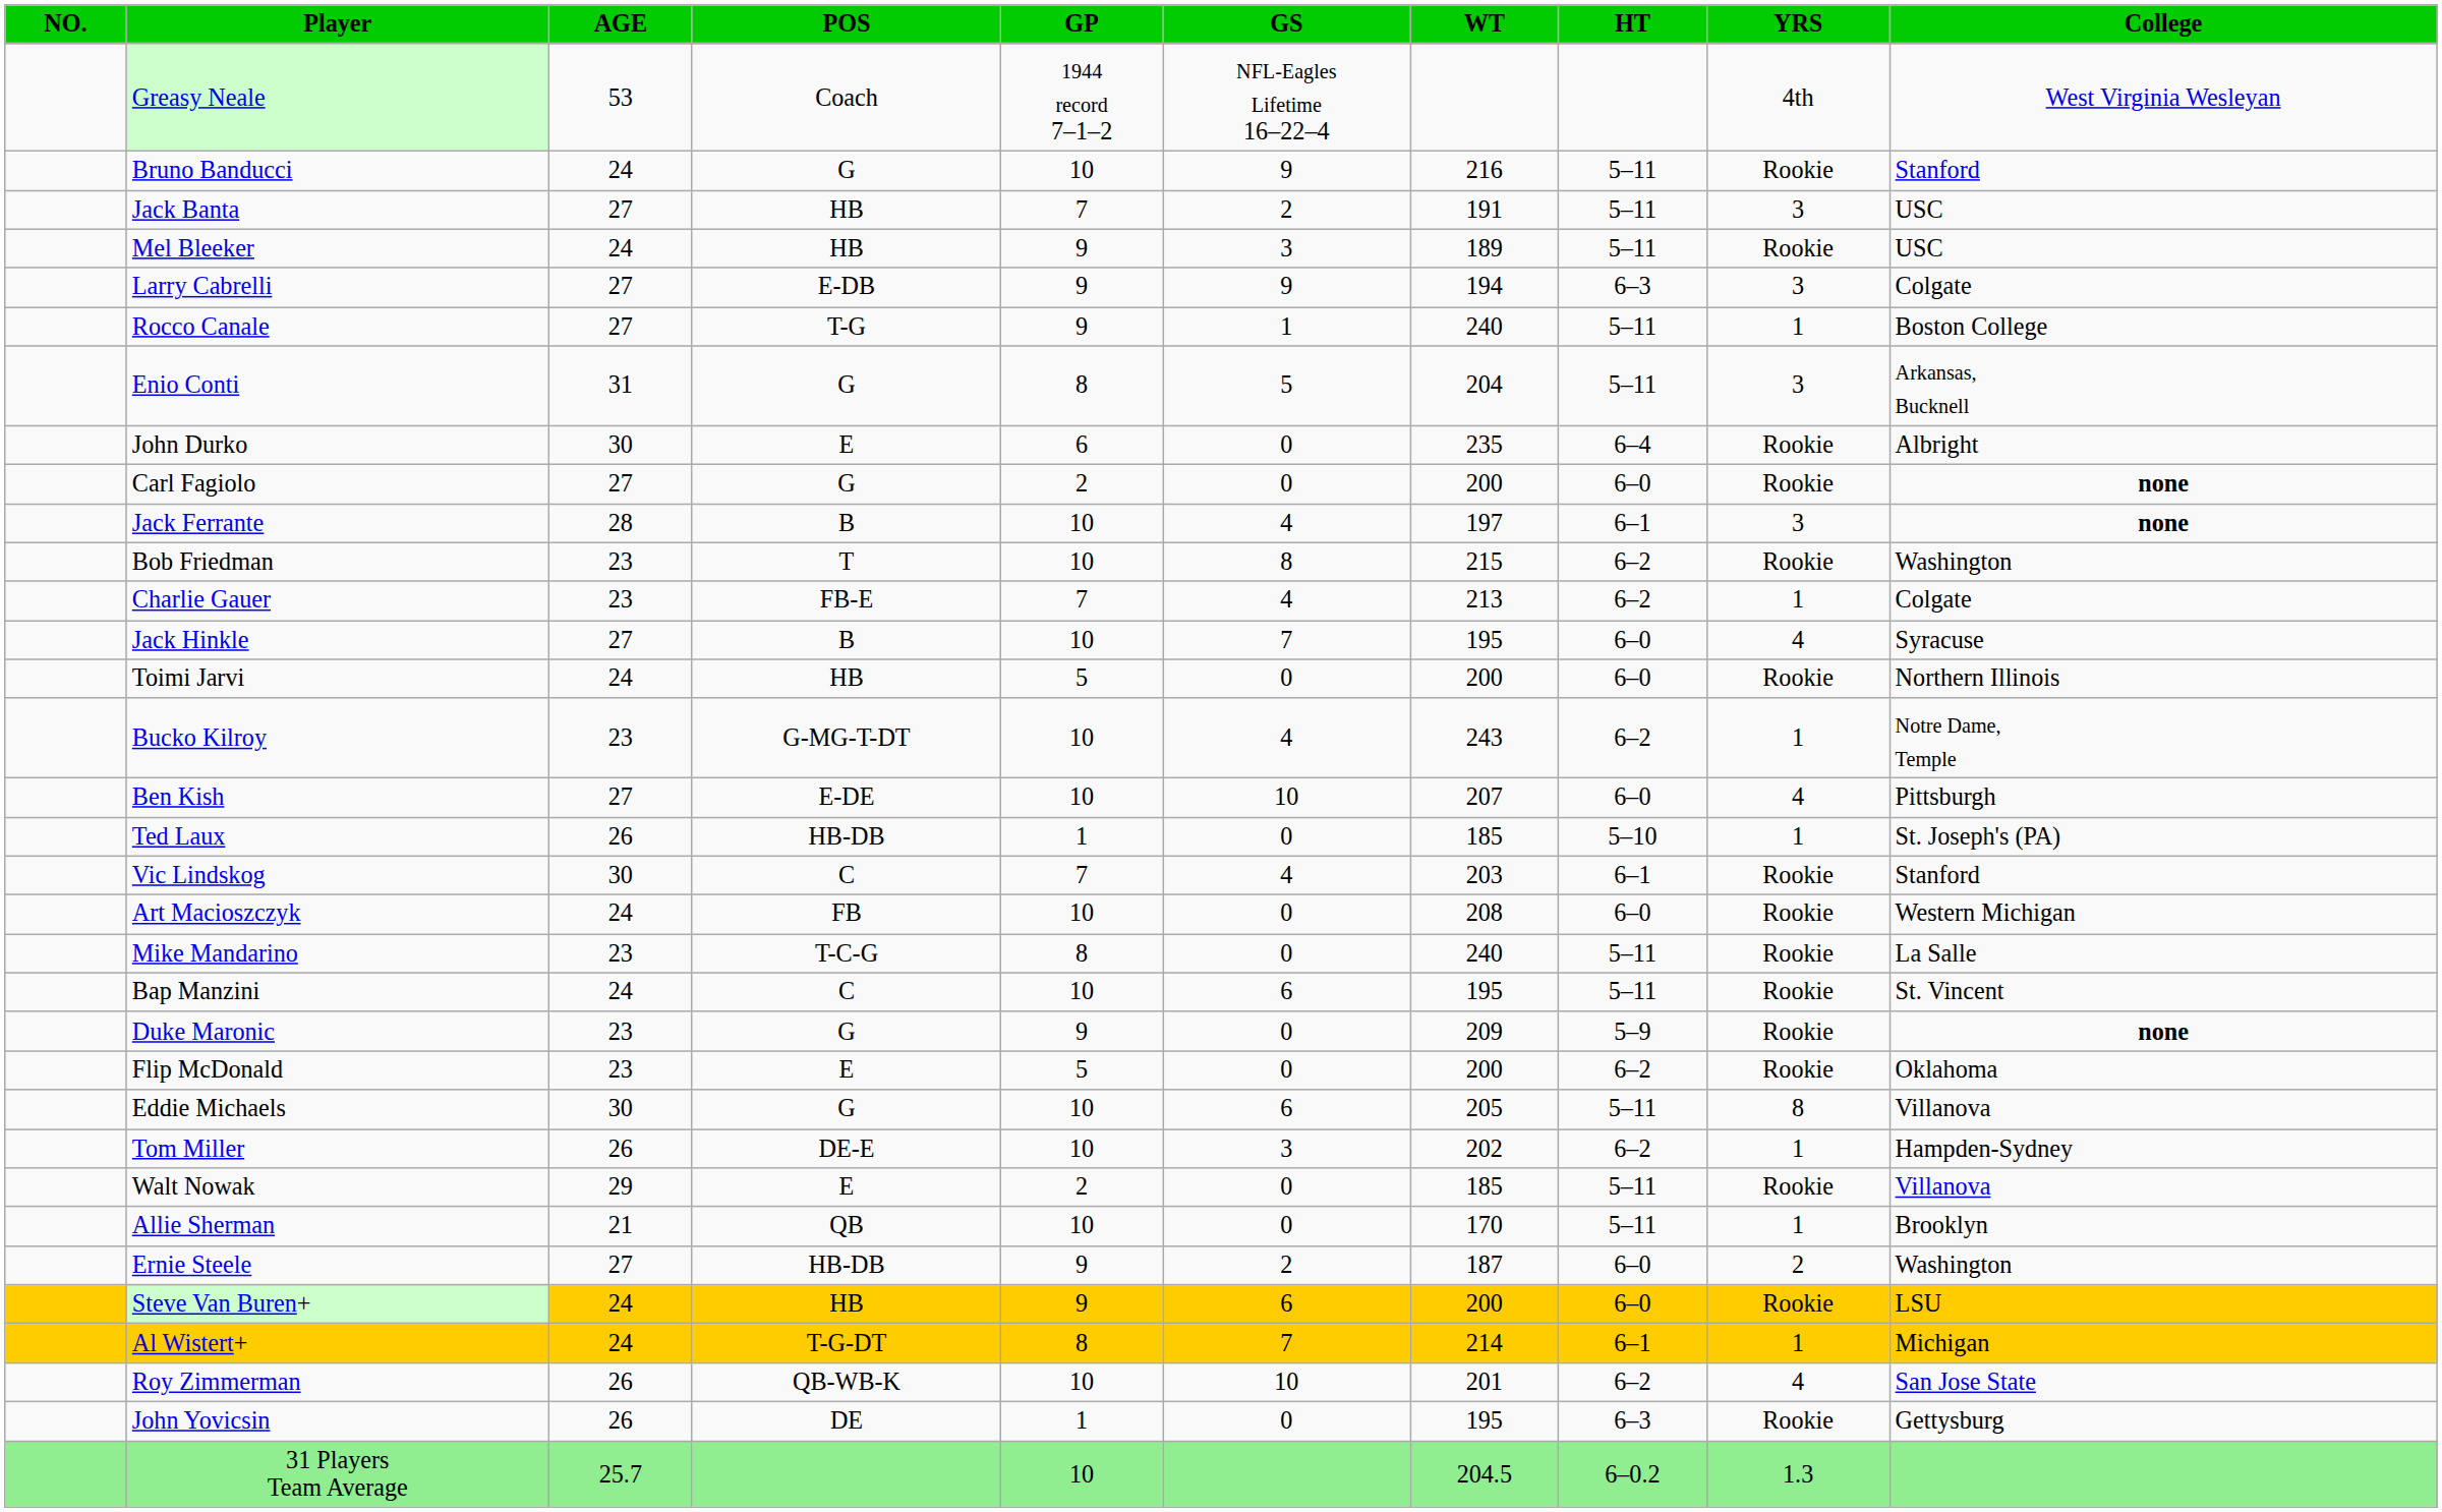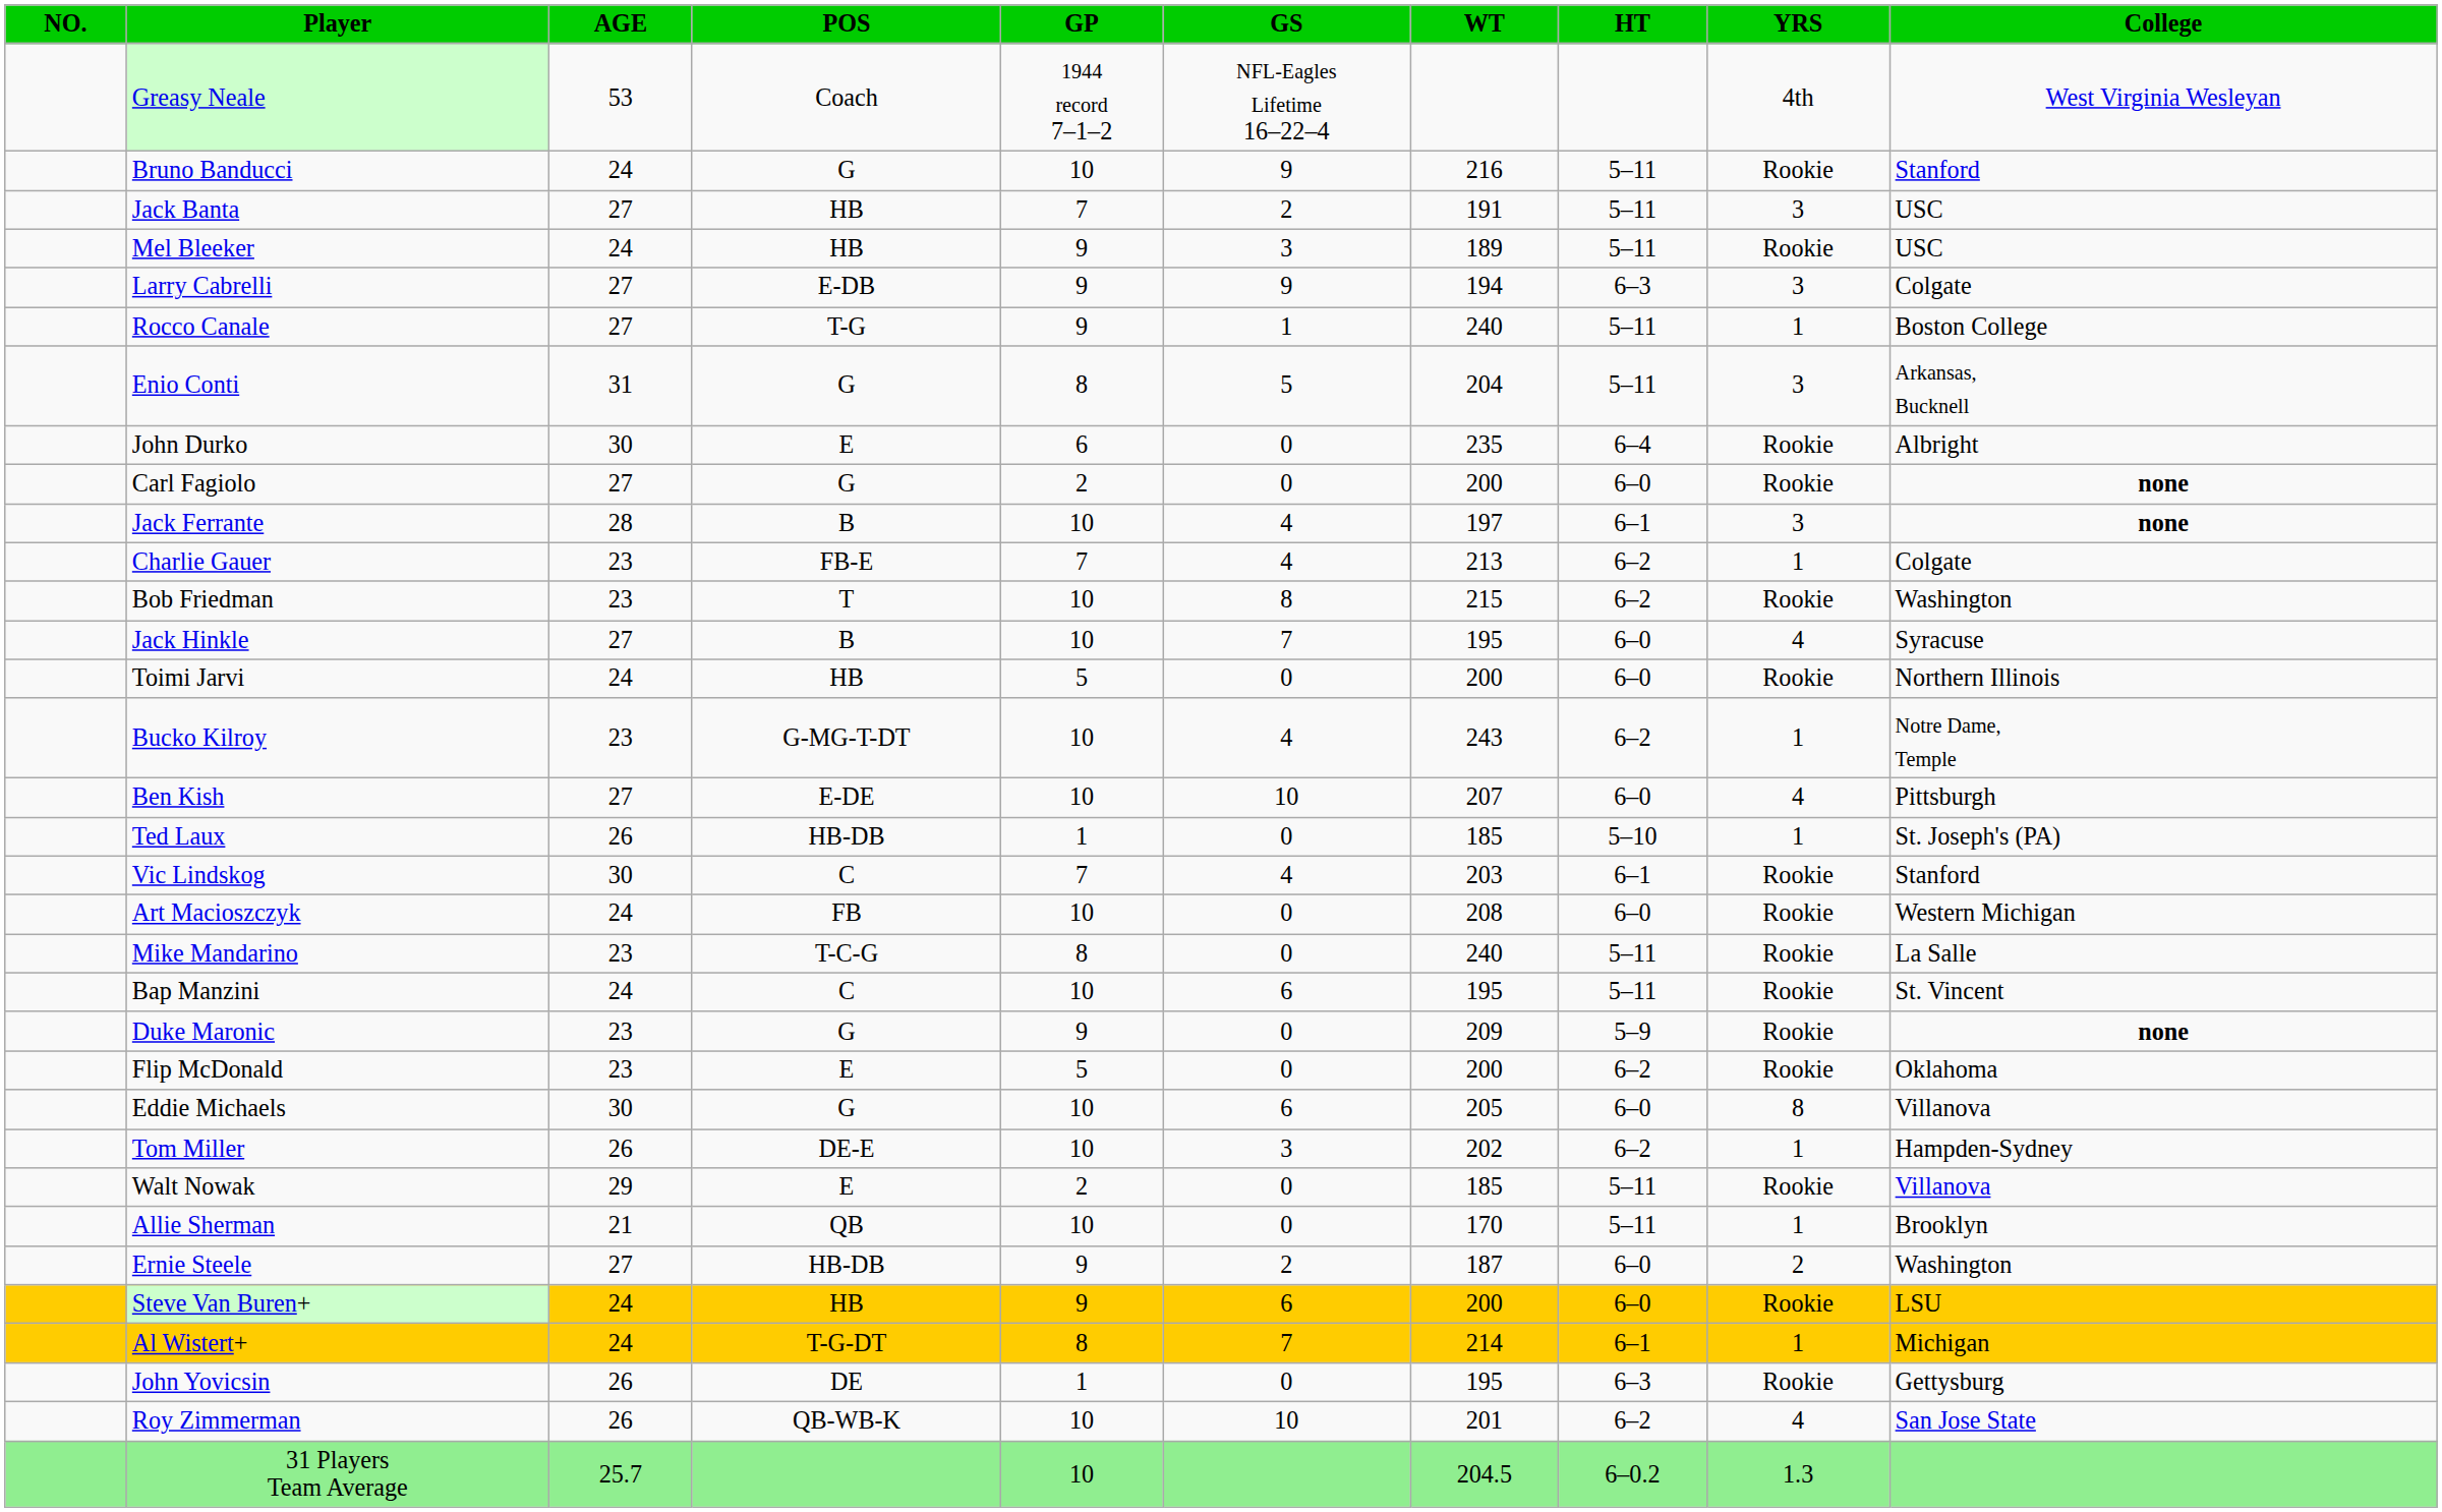 <table class="wikitable sortable sortable" style="width:100%">
 <tr>
 <th style="background:#00cc00;" width=5%>NO.</th>
 <th !width=20% style="background:#00cc00;">Player</th>
 <th !width=4% style="background:#00cc00;">AGE</th>
 <th !width=6% style="background:#00cc00;">POS</th>
 <th !width=2% style="background:#00cc00;">GP</th>
 <th !width=1% style="background:#00cc00;">GS</th>
 <th !width=4% style="background:#00cc00;">WT</th>
 <th !width=4% style="background:#00cc00;">HT</th>
 <th !width=4% style="background:#00cc00;">YRS</th>
 <th !width=20% style="background:#00cc00;">College</th>
 </tr>
 <tr>
 </tr>
 <tr align=center>
 <td></td>
 <td - align=left   bgcolor=#ccffcc><a href='#'>Greasy Neale</a></td>
 <td>53</td>
 <td>Coach</td>
 <td><sub>1944<br> record</sub><br>7–1–2</td>
 <td><sub>NFL-Eagles <br>Lifetime</sub><br>16–22–4</td>
 <td></td>
 <td></td>
 <td>4th</td>
 <td - align=center><a href='#'>West Virginia Wesleyan</a></td>
 </tr>
 <tr align=center>
 <td></td>
 <td - align=left><a href='#'>Bruno Banducci</a></td>
 <td>24</td>
 <td>G</td>
 <td>10</td>
 <td>9</td>
 <td>216</td>
 <td>5–11</td>
 <td>Rookie</td>
 <td - align=left><a href='#'>Stanford</a></td>
 </tr>
 <tr align=center>
 <td></td>
 <td - align=left><a href='#'>Jack Banta</a></td>
 <td>27</td>
 <td>HB</td>
 <td>7</td>
 <td>2</td>
 <td>191</td>
 <td>5–11</td>
 <td>3</td>
 <td - align=left>USC</td>
 </tr>
 <tr align=center>
 <td></td>
 <td - align=left><a href='#'>Mel Bleeker</a></td>
 <td>24</td>
 <td>HB</td>
 <td>9</td>
 <td>3</td>
 <td>189</td>
 <td>5–11</td>
 <td>Rookie</td>
 <td - align=left>USC</td>
 </tr>
 <tr align=center>
 <td></td>
 <td - align=left><a href='#'>Larry Cabrelli</a></td>
 <td>27</td>
 <td>E-DB</td>
 <td>9</td>
 <td>9</td>
 <td>194</td>
 <td>6–3</td>
 <td>3</td>
 <td - align=left>Colgate</td>
 </tr>
 <tr align=center>
 <td></td>
 <td - align=left><a href='#'>Rocco Canale</a></td>
 <td>27</td>
 <td>T-G</td>
 <td>9</td>
 <td>1</td>
 <td>240</td>
 <td>5–11</td>
 <td>1</td>
 <td - align=left>Boston College</td>
 </tr>
 <tr align=center>
 <td></td>
 <td - align=left><a href='#'>Enio Conti</a></td>
 <td>31</td>
 <td>G</td>
 <td>8</td>
 <td>5</td>
 <td>204</td>
 <td>5–11</td>
 <td>3</td>
 <td - align=left><sub>Arkansas,<br>Bucknell </sub></td>
 </tr>
 <tr align=center>
 <td></td>
 <td - align=left>John Durko</td>
 <td>30</td>
 <td>E</td>
 <td>6</td>
 <td>0</td>
 <td>235</td>
 <td>6–4</td>
 <td>Rookie</td>
 <td - align=left>Albright</td>
 </tr>
 <tr align=center>
 <td></td>
 <td - align=left>Carl Fagiolo</td>
 <td>27</td>
 <td>G</td>
 <td>2</td>
 <td>0</td>
 <td>200</td>
 <td>6–0</td>
 <td>Rookie</td>
 <td><strong>none</strong></td>
 </tr>
 <tr align=center>
 <td></td>
 <td - align=left><a href='#'>Jack Ferrante</a></td>
 <td>28</td>
 <td>B</td>
 <td>10</td>
 <td>4</td>
 <td>197</td>
 <td>6–1</td>
 <td>3</td>
 <td><strong>none</strong></td>
 </tr>
 <tr align=center>
 <td></td>
+<td - align=left><a href='#'>Charlie Gauer</a></td>
+<td>23</td>
+<td>FB-E</td>
+<td>7</td>
+<td>4</td>
+<td>213</td>
+<td>6–2</td>
+<td>1</td>
+<td - align=left>Colgate</td>
+</tr>
+<tr align=center>
+<td></td>
 <td - align=left>Bob Friedman</td>
 <td>23</td>
 <td>T</td>
 <td>10</td>
 <td>8</td>
 <td>215</td>
 <td>6–2</td>
 <td>Rookie</td>
 <td - align=left>Washington</td>
-</tr>
-<tr align=center>
-<td></td>
-<td - align=left><a href='#'>Charlie Gauer</a></td>
-<td>23</td>
-<td>FB-E</td>
-<td>7</td>
-<td>4</td>
-<td>213</td>
-<td>6–2</td>
-<td>1</td>
-<td - align=left>Colgate</td>
 </tr>
 <tr align=center>
 <td></td>
 <td - align=left><a href='#'>Jack Hinkle</a></td>
 <td>27</td>
 <td>B</td>
 <td>10</td>
 <td>7</td>
 <td>195</td>
 <td>6–0</td>
 <td>4</td>
 <td - align=left>Syracuse</td>
 </tr>
 <tr align=center>
 <td></td>
 <td - align=left>Toimi Jarvi</td>
 <td>24</td>
 <td>HB</td>
 <td>5</td>
 <td>0</td>
 <td>200</td>
 <td>6–0</td>
 <td>Rookie</td>
 <td - align=left>Northern Illinois</td>
 </tr>
 <tr align=center>
 <td></td>
 <td - align=left><a href='#'>Bucko Kilroy</a></td>
 <td>23</td>
 <td>G-MG-T-DT</td>
 <td>10</td>
 <td>4</td>
 <td>243</td>
 <td>6–2</td>
 <td>1</td>
 <td - align=left><sub>Notre Dame,<br>Temple </sub></td>
 </tr>
 <tr align=center>
 <td></td>
 <td - align=left><a href='#'>Ben Kish</a></td>
 <td>27</td>
 <td>E-DE</td>
 <td>10</td>
 <td>10</td>
 <td>207</td>
 <td>6–0</td>
 <td>4</td>
 <td - align=left>Pittsburgh</td>
 </tr>
 <tr align=center>
 <td></td>
 <td - align=left><a href='#'>Ted Laux</a></td>
 <td>26</td>
 <td>HB-DB</td>
 <td>1</td>
 <td>0</td>
 <td>185</td>
 <td>5–10</td>
 <td>1</td>
 <td - align=left>St. Joseph's (PA)</td>
 </tr>
 <tr align=center>
 <td></td>
 <td - align=left><a href='#'>Vic Lindskog</a></td>
 <td>30</td>
 <td>C</td>
 <td>7</td>
 <td>4</td>
 <td>203</td>
 <td>6–1</td>
 <td>Rookie</td>
 <td - align=left>Stanford</td>
 </tr>
 <tr align=center>
 <td></td>
 <td - align=left><a href='#'>Art Macioszczyk</a></td>
 <td>24</td>
 <td>FB</td>
 <td>10</td>
 <td>0</td>
 <td>208</td>
 <td>6–0</td>
 <td>Rookie</td>
 <td - align=left>Western Michigan</td>
 </tr>
 <tr align=center>
 <td></td>
 <td - align=left><a href='#'>Mike Mandarino</a></td>
 <td>23</td>
 <td>T-C-G</td>
 <td>8</td>
 <td>0</td>
 <td>240</td>
 <td>5–11</td>
 <td>Rookie</td>
 <td - align=left>La Salle</td>
 </tr>
 <tr align=center>
 <td></td>
 <td - align=left>Bap Manzini</td>
 <td>24</td>
 <td>C</td>
 <td>10</td>
 <td>6</td>
 <td>195</td>
 <td>5–11</td>
 <td>Rookie</td>
 <td - align=left>St. Vincent</td>
 </tr>
 <tr align=center>
 <td></td>
 <td - align=left><a href='#'>Duke Maronic</a></td>
 <td>23</td>
 <td>G</td>
 <td>9</td>
 <td>0</td>
 <td>209</td>
 <td>5–9</td>
 <td>Rookie</td>
 <td><strong>none</strong></td>
 </tr>
 <tr align=center>
 <td></td>
 <td - align=left>Flip McDonald</td>
 <td>23</td>
 <td>E</td>
 <td>5</td>
 <td>0</td>
 <td>200</td>
 <td>6–2</td>
 <td>Rookie</td>
 <td - align=left>Oklahoma</td>
 </tr>
 <tr align=center>
 <td></td>
 <td - align=left>Eddie Michaels</td>
 <td>30</td>
 <td>G</td>
 <td>10</td>
 <td>6</td>
 <td>205</td>
-<td>5–11</td>
+<td>6–0</td>
 <td>8</td>
 <td - align=left>Villanova</td>
 </tr>
 <tr align=center>
 <td></td>
 <td - align=left><a href='#'>Tom Miller</a></td>
 <td>26</td>
 <td>DE-E</td>
 <td>10</td>
 <td>3</td>
 <td>202</td>
 <td>6–2</td>
 <td>1</td>
 <td - align=left>Hampden-Sydney</td>
 </tr>
 <tr align=center>
 <td></td>
 <td - align=left>Walt Nowak</td>
 <td>29</td>
 <td>E</td>
 <td>2</td>
 <td>0</td>
 <td>185</td>
 <td>5–11</td>
 <td>Rookie</td>
 <td - align=left><a href='#'>Villanova</a></td>
 </tr>
 <tr align=center>
 <td></td>
 <td - align=left><a href='#'>Allie Sherman</a></td>
 <td>21</td>
 <td>QB</td>
 <td>10</td>
 <td>0</td>
 <td>170</td>
 <td>5–11</td>
 <td>1</td>
 <td - align=left>Brooklyn</td>
 </tr>
 <tr align=center>
 <td></td>
 <td - align=left><a href='#'>Ernie Steele</a></td>
 <td>27</td>
 <td>HB-DB</td>
 <td>9</td>
 <td>2</td>
 <td>187</td>
 <td>6–0</td>
 <td>2</td>
 <td - align=left>Washington</td>
 </tr>
 <tr align=center bgcolor=#ffcc00>
 <td></td>
 <td - align=left bgcolor=#ccffcc><a href='#'>Steve Van Buren</a>+</td>
 <td>24</td>
 <td>HB</td>
 <td>9</td>
 <td>6</td>
 <td>200</td>
 <td>6–0</td>
 <td>Rookie</td>
 <td - align=left>LSU</td>
 </tr>
 <tr align=center  bgcolor=#ffcc00>
 <td></td>
 <td - align=left><a href='#'>Al Wistert</a>+</td>
 <td>24</td>
 <td>T-G-DT</td>
 <td>8</td>
 <td>7</td>
 <td>214</td>
 <td>6–1</td>
 <td>1</td>
 <td - align=left>Michigan</td>
 </tr>
 <tr align=center>
 <td></td>
+<td - align=left><a href='#'>John Yovicsin</a></td>
+<td>26</td>
+<td>DE</td>
+<td>1</td>
+<td>0</td>
+<td>195</td>
+<td>6–3</td>
+<td>Rookie</td>
+<td - align=left>Gettysburg</td>
+</tr>
+<tr align=center>
+<td></td>
 <td - align=left><a href='#'>Roy Zimmerman</a></td>
 <td>26</td>
 <td>QB-WB-K</td>
 <td>10</td>
 <td>10</td>
 <td>201</td>
 <td>6–2</td>
 <td>4</td>
 <td - align=left><a href='#'>San Jose State</a></td>
-</tr>
-<tr align=center>
-<td></td>
-<td - align=left><a href='#'>John Yovicsin</a></td>
-<td>26</td>
-<td>DE</td>
-<td>1</td>
-<td>0</td>
-<td>195</td>
-<td>6–3</td>
-<td>Rookie</td>
-<td - align=left>Gettysburg</td>
 </tr>
 <tr align=center  bgcolor="90EE90">
 <td></td>
 <td>31 Players<br> Team Average</td>
 <td>25.7</td>
 <td></td>
 <td>10</td>
 <td></td>
 <td>204.5</td>
 <td>6–0.2</td>
 <td>1.3</td>
 <td></td>
 </tr>
 </table>
